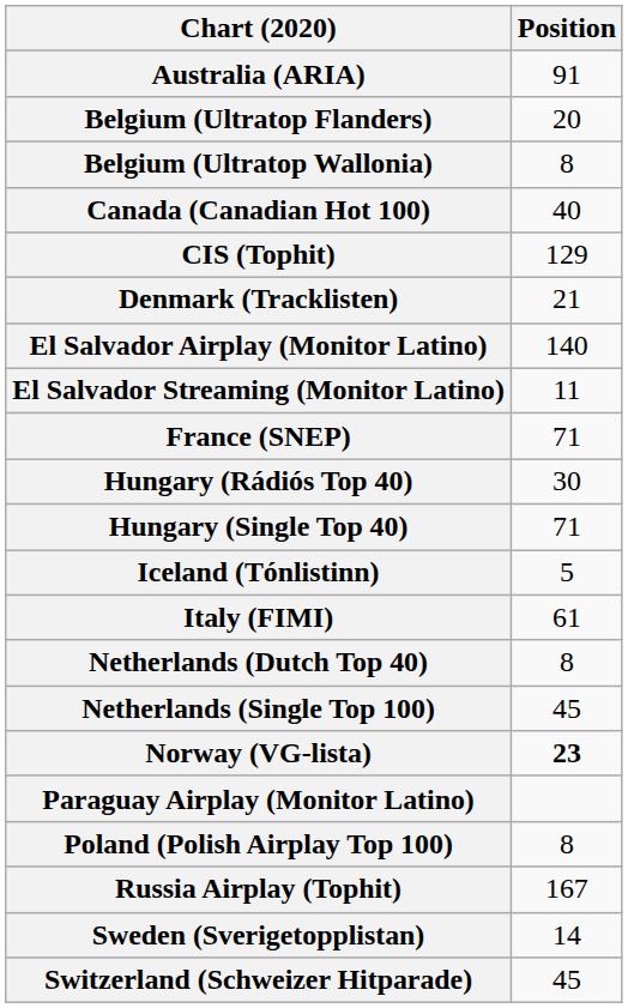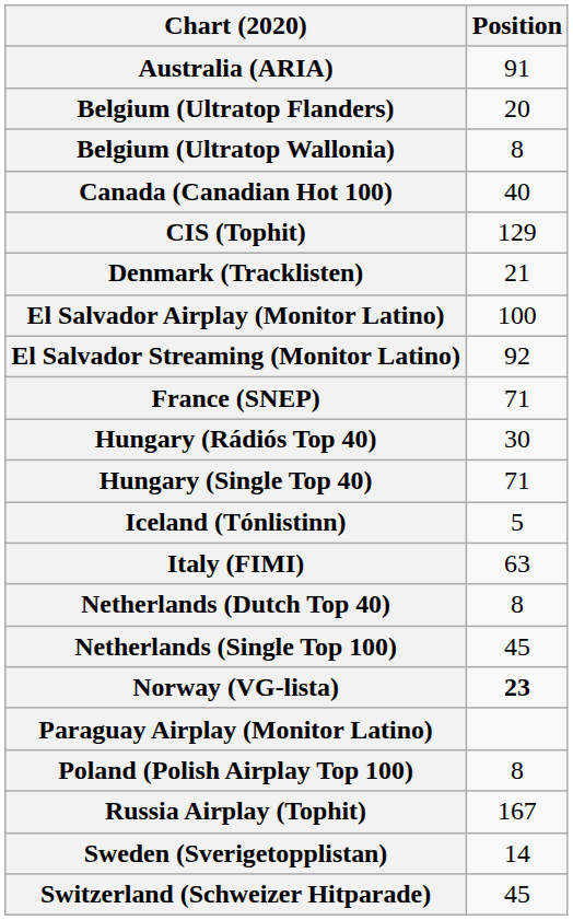 <table class="wikitable sortable plainrowheaders" style="text-align:center">
 <tr>
 <th scope="col">Chart (2020)</th>
 <th scope="col">Position</th>
 </tr>
 <tr>
 <th scope="row">Australia (ARIA)</th>
 <td>91</td>
 </tr>
 <tr>
 <th scope="row">Belgium (Ultratop Flanders)</th>
 <td>20</td>
 </tr>
 <tr>
 <th scope="row">Belgium (Ultratop Wallonia)</th>
 <td>8</td>
 </tr>
 <tr>
 <th scope="row">Canada (Canadian Hot 100)</th>
 <td>40</td>
 </tr>
 <tr>
 <th scope="row">CIS (Tophit)</th>
 <td>129</td>
 </tr>
 <tr>
 <th scope="row">Denmark (Tracklisten)</th>
 <td>21</td>
 </tr>
 <tr>
 <th scope="row">El Salvador Airplay (Monitor Latino)</th>
-<td>140</td>
+<td>100</td>
 </tr>
 <tr>
 <th scope="row">El Salvador Streaming (Monitor Latino)</th>
-<td>11</td>
+<td>92</td>
 </tr>
 <tr>
 <th scope="row">France (SNEP)</th>
 <td>71</td>
 </tr>
 <tr>
 <th scope="row">Hungary (Rádiós Top 40)</th>
 <td>30</td>
 </tr>
 <tr>
 <th scope="row">Hungary (Single Top 40)</th>
 <td>71</td>
 </tr>
 <tr>
 <th scope="row">Iceland (Tónlistinn)</th>
 <td>5</td>
 </tr>
 <tr>
 <th scope="row">Italy (FIMI)</th>
-<td>61</td>
+<td>63</td>
 </tr>
 <tr>
 <th scope="row">Netherlands (Dutch Top 40)</th>
 <td>8</td>
 </tr>
 <tr>
 <th scope="row">Netherlands (Single Top 100)</th>
 <td>45</td>
 </tr>
 <tr>
 <th scope="row">Norway (VG-lista)</th>
 <td><strong>23</strong></td>
 </tr>
 <tr>
 <th scope="row">Paraguay Airplay (Monitor Latino)</th>
 <td></td>
 </tr>
 <tr>
 <th scope="row">Poland (Polish Airplay Top 100)</th>
 <td>8</td>
 </tr>
 <tr>
 <th scope="row">Russia Airplay (Tophit)</th>
 <td>167</td>
 </tr>
 <tr>
 <th scope="row">Sweden (Sverigetopplistan)</th>
 <td>14</td>
 </tr>
 <tr>
 <th scope="row">Switzerland (Schweizer Hitparade)</th>
 <td>45</td>
 </tr>
 </table>
